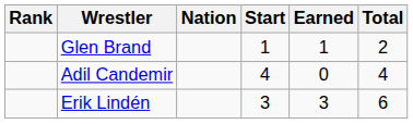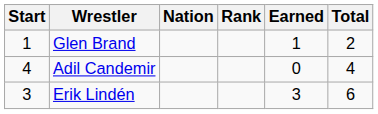 <table class="wikitable sortable" style="text-align:center;">
 <tr>
-<th>Rank</th>
+<th>Start</th>
 <th>Wrestler</th>
 <th>Nation</th>
-<th>Start</th>
+<th>Rank</th>
 <th>Earned</th>
 <th>Total</th>
 </tr>
 <tr>
-<td></td>
+<td>1</td>
 <td align=left><a href='#'>Glen Brand</a></td>
 <td align=left></td>
-<td>1</td>
+<td></td>
 <td>1</td>
 <td>2</td>
 </tr>
 <tr>
-<td></td>
+<td>4</td>
 <td align=left><a href='#'>Adil Candemir</a></td>
 <td align=left></td>
-<td>4</td>
+<td></td>
 <td>0</td>
 <td>4</td>
 </tr>
 <tr>
-<td></td>
+<td>3</td>
 <td align=left><a href='#'>Erik Lindén</a></td>
 <td align=left></td>
-<td>3</td>
+<td></td>
 <td>3</td>
 <td>6</td>
 </tr>
 </table>
